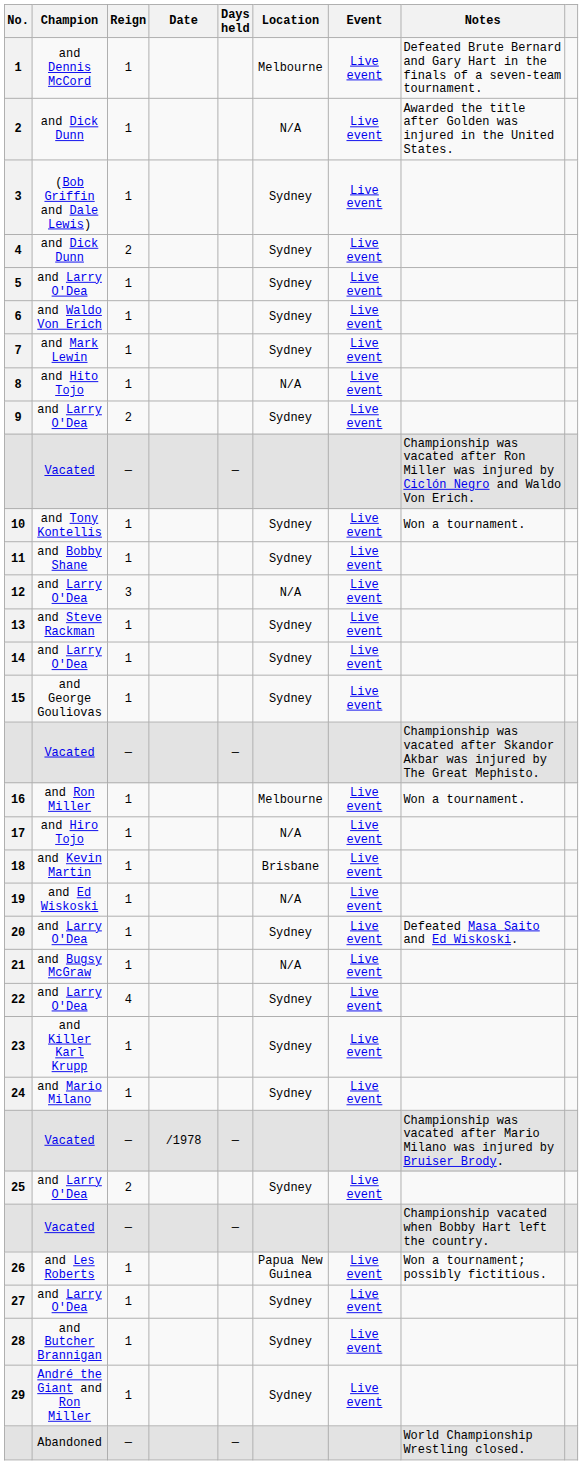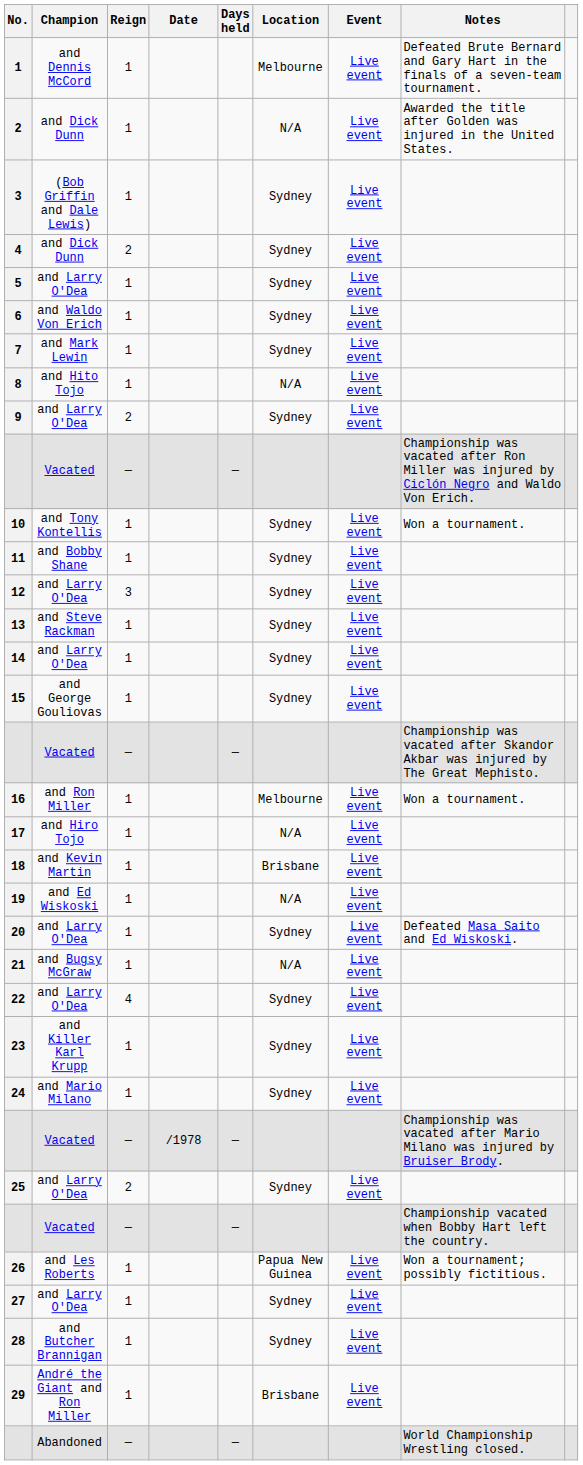 <table class="wikitable sortable" style="text-align: center" width=100%>
 <tr>
 <th width=0 data-sort-type="number" scope="col">No.</th>
 <th width=14% scope="col">Champion</th>
 <th width=0 scope="col">Reign</th>
 <th width=16% scope="col">Date</th>
 <th width=0 data-sort-type="number" scope="col">Days held</th>
 <th width=14% scope="col">Location</th>
 <th width=17% scope="col">Event</th>
 <th width=51% class="unsortable" scope="col">Notes</th>
 <th width=0 class="unsortable" scope="col"></th>
 </tr>
 <tr>
 <th scope="row">1</th>
 <td> and <a href='#'>Dennis McCord</a></td>
 <td>1</td>
 <td></td>
 <td></td>
 <td>Melbourne</td>
 <td><a href='#'>Live event</a></td>
 <td align=left>Defeated Brute Bernard and Gary Hart in the finals of a seven-team tournament.</td>
 <td></td>
 </tr>
 <tr>
 <th scope="row">2</th>
 <td> and <a href='#'>Dick Dunn</a></td>
 <td>1</td>
 <td></td>
 <td></td>
 <td>N/A</td>
 <td><a href='#'>Live event</a></td>
 <td align=left>Awarded the title after Golden was injured in the United States.</td>
 <td> </td>
 </tr>
 <tr>
 <th scope="row">3</th>
 <td><br>(<a href='#'>Bob Griffin</a> and <a href='#'>Dale Lewis</a>)</td>
 <td>1</td>
 <td></td>
 <td></td>
 <td>Sydney</td>
 <td><a href='#'>Live event</a></td>
 <td align=left> </td>
 <td> </td>
 </tr>
 <tr>
 <th scope="row">4</th>
 <td> and <a href='#'>Dick Dunn</a></td>
 <td>2</td>
 <td></td>
 <td></td>
 <td>Sydney</td>
 <td><a href='#'>Live event</a></td>
 <td align=left> </td>
 <td> </td>
 </tr>
 <tr>
 <th scope="row">5</th>
 <td> and <a href='#'>Larry O'Dea</a></td>
 <td>1</td>
 <td></td>
 <td></td>
 <td>Sydney</td>
 <td><a href='#'>Live event</a></td>
 <td align=left> </td>
 <td> </td>
 </tr>
 <tr>
 <th scope="row">6</th>
 <td> and <a href='#'>Waldo Von Erich</a></td>
 <td>1</td>
 <td></td>
 <td></td>
 <td>Sydney</td>
 <td><a href='#'>Live event</a></td>
 <td align=left> </td>
 <td></td>
 </tr>
 <tr>
 <th scope="row">7</th>
 <td> and <a href='#'>Mark Lewin</a></td>
 <td>1</td>
 <td></td>
 <td></td>
 <td>Sydney</td>
 <td><a href='#'>Live event</a></td>
 <td align=left> </td>
 <td> </td>
 </tr>
 <tr>
 <th scope="row">8</th>
 <td>  and <a href='#'>Hito Tojo</a></td>
 <td>1</td>
 <td></td>
 <td></td>
 <td>N/A</td>
 <td><a href='#'>Live event</a></td>
 <td align=left> </td>
 <td> </td>
 </tr>
 <tr>
 <th scope="row">9</th>
 <td> and <a href='#'>Larry O'Dea</a></td>
 <td>2</td>
 <td></td>
 <td></td>
 <td>Sydney</td>
 <td><a href='#'>Live event</a></td>
 <td align=left> </td>
 <td> </td>
 </tr>
 <tr style="background-color:#e3e3e3">
 <td></td>
 <td><a href='#'>Vacated</a></td>
 <td>—</td>
 <td></td>
 <td>—</td>
 <td></td>
 <td></td>
 <td align=left>Championship was vacated after Ron Miller was injured by <a href='#'>Ciclón Negro</a> and Waldo Von Erich.</td>
 <td> </td>
 </tr>
 <tr>
 <th scope="row">10</th>
 <td> and <a href='#'>Tony Kontellis</a></td>
 <td>1</td>
 <td></td>
 <td></td>
 <td>Sydney</td>
 <td><a href='#'>Live event</a></td>
 <td align=left>Won a tournament.</td>
 <td> </td>
 </tr>
 <tr>
 <th scope="row">11</th>
 <td> and <a href='#'>Bobby Shane</a></td>
 <td>1</td>
 <td></td>
 <td></td>
 <td>Sydney</td>
 <td><a href='#'>Live event</a></td>
 <td align=left> </td>
 <td> </td>
 </tr>
 <tr>
 <th scope="row">12</th>
 <td> and <a href='#'>Larry O'Dea</a></td>
 <td>3</td>
 <td></td>
 <td></td>
-<td>N/A</td>
+<td>Sydney</td>
 <td><a href='#'>Live event</a></td>
 <td align=left> </td>
 <td> </td>
 </tr>
 <tr>
 <th scope="row">13</th>
 <td> and <a href='#'>Steve Rackman</a></td>
 <td>1</td>
 <td></td>
 <td></td>
 <td>Sydney</td>
 <td><a href='#'>Live event</a></td>
 <td align=left> </td>
 <td> </td>
 </tr>
 <tr>
 <th scope="row">14</th>
 <td> and <a href='#'>Larry O'Dea</a> </td>
 <td>1</td>
 <td></td>
 <td></td>
 <td>Sydney</td>
 <td><a href='#'>Live event</a></td>
 <td align=left> </td>
 <td></td>
 </tr>
 <tr>
 <th scope="row">15</th>
 <td> and George Gouliovas</td>
 <td>1</td>
 <td></td>
 <td></td>
 <td>Sydney</td>
 <td><a href='#'>Live event</a></td>
 <td align=left> </td>
 <td> </td>
 </tr>
 <tr style="background-color:#e3e3e3">
 <td></td>
 <td><a href='#'>Vacated</a></td>
 <td>—</td>
 <td></td>
 <td>—</td>
 <td></td>
 <td></td>
 <td align=left>Championship was vacated after Skandor Akbar was injured by The Great Mephisto.</td>
 <td> </td>
 </tr>
 <tr>
 <th scope="row">16</th>
 <td> and <a href='#'>Ron Miller</a> </td>
 <td>1</td>
 <td></td>
 <td></td>
 <td>Melbourne</td>
 <td><a href='#'>Live event</a></td>
 <td align=left>Won a tournament.</td>
 <td> </td>
 </tr>
 <tr>
 <th scope="row">17</th>
 <td> and <a href='#'>Hiro Tojo</a> </td>
 <td>1</td>
 <td></td>
 <td></td>
 <td>N/A</td>
 <td><a href='#'>Live event</a></td>
 <td align=left> </td>
 <td> </td>
 </tr>
 <tr>
 <th scope="row">18</th>
 <td>  and <a href='#'>Kevin Martin</a></td>
 <td>1</td>
 <td> </td>
 <td></td>
 <td>Brisbane</td>
 <td><a href='#'>Live event</a></td>
 <td align=left> </td>
 <td> </td>
 </tr>
 <tr>
 <th scope="row">19</th>
 <td>  and <a href='#'>Ed Wiskoski</a></td>
 <td>1</td>
 <td></td>
 <td></td>
 <td>N/A</td>
 <td><a href='#'>Live event</a></td>
 <td align=left> </td>
 <td> </td>
 </tr>
 <tr>
 <th scope="row">20</th>
 <td> and <a href='#'>Larry O'Dea</a> </td>
 <td>1</td>
 <td></td>
 <td></td>
 <td>Sydney</td>
 <td><a href='#'>Live event</a></td>
 <td align=left>Defeated <a href='#'>Masa Saito</a> and <a href='#'>Ed Wiskoski</a>.</td>
 <td> </td>
 </tr>
 <tr>
 <th scope="row">21</th>
 <td> and <a href='#'>Bugsy McGraw</a></td>
 <td>1</td>
 <td></td>
 <td></td>
 <td>N/A</td>
 <td><a href='#'>Live event</a></td>
 <td align=left> </td>
 <td> </td>
 </tr>
 <tr>
 <th scope="row">22</th>
 <td>  and <a href='#'>Larry O'Dea</a> </td>
 <td>4</td>
 <td></td>
 <td></td>
 <td>Sydney</td>
 <td><a href='#'>Live event</a></td>
 <td align=left> </td>
 <td> </td>
 </tr>
 <tr>
 <th scope="row">23</th>
 <td>  and <a href='#'>Killer Karl Krupp</a></td>
 <td>1</td>
 <td></td>
 <td></td>
 <td>Sydney</td>
 <td><a href='#'>Live event</a></td>
 <td align=left> </td>
 <td> </td>
 </tr>
 <tr>
 <th scope="row">24</th>
 <td>  and <a href='#'>Mario Milano</a></td>
 <td>1</td>
 <td></td>
 <td></td>
 <td>Sydney</td>
 <td><a href='#'>Live event</a></td>
 <td align=left> </td>
 <td> </td>
 </tr>
 <tr style="background-color:#e3e3e3">
 <td></td>
 <td><a href='#'>Vacated</a></td>
 <td>—</td>
 <td>/1978</td>
 <td>—</td>
 <td></td>
 <td></td>
 <td align=left>Championship was vacated after Mario Milano was injured by <a href='#'>Bruiser Brody</a>.</td>
 <td> </td>
 </tr>
 <tr>
 <th scope="row">25</th>
 <td> and <a href='#'>Larry O'Dea</a> </td>
 <td>2</td>
 <td></td>
 <td></td>
 <td>Sydney</td>
 <td><a href='#'>Live event</a></td>
 <td align=left> </td>
 <td> </td>
 </tr>
 <tr style="background-color:#e3e3e3">
 <td></td>
 <td><a href='#'>Vacated</a></td>
 <td>—</td>
 <td></td>
 <td>—</td>
 <td></td>
 <td></td>
 <td align=left>Championship vacated when Bobby Hart left the country.</td>
 <td> </td>
 </tr>
 <tr>
 <th scope="row">26</th>
 <td>  and <a href='#'>Les Roberts</a> </td>
 <td>1</td>
 <td></td>
 <td></td>
 <td>Papua New Guinea</td>
 <td><a href='#'>Live event</a></td>
 <td align=left>Won a tournament; possibly fictitious.</td>
 <td> </td>
 </tr>
 <tr>
 <th scope="row">27</th>
 <td>  and <a href='#'>Larry O'Dea</a> </td>
 <td>1</td>
 <td></td>
 <td></td>
 <td>Sydney</td>
 <td><a href='#'>Live event</a></td>
 <td align=left> </td>
 <td> </td>
 </tr>
 <tr>
 <th scope="row">28</th>
 <td> and <a href='#'>Butcher Brannigan</a> </td>
 <td>1</td>
 <td></td>
 <td></td>
 <td>Sydney</td>
 <td><a href='#'>Live event</a></td>
 <td align=left> </td>
 <td> </td>
 </tr>
 <tr>
 <th scope="row">29</th>
 <td><a href='#'>André the Giant</a> and <a href='#'>Ron Miller</a> </td>
 <td>1</td>
 <td></td>
 <td></td>
-<td>Sydney</td>
+<td>Brisbane</td>
 <td><a href='#'>Live event</a></td>
 <td align=left> </td>
 <td> </td>
 </tr>
 <tr style="background-color:#e3e3e3">
 <td></td>
 <td>Abandoned</td>
 <td>—</td>
 <td></td>
 <td>—</td>
 <td></td>
 <td></td>
 <td align=left>World Championship Wrestling closed.</td>
 <td> </td>
 </tr>
 </table>
